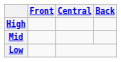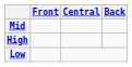 <table class="wikitable" style="text-align: center;">
 <tr>
 <th></th>
 <th><a href='#'>Front</a></th>
 <th><a href='#'>Central</a></th>
 <th><a href='#'>Back</a></th>
 </tr>
 <tr>
-<th><a href='#'>High</a></th>
+<th><a href='#'>Mid</a></th>
 <td></td>
 <td></td>
 <td></td>
 </tr>
 <tr>
-<th><a href='#'>Mid</a></th>
+<th><a href='#'>High</a></th>
 <td></td>
 <td></td>
 <td></td>
 </tr>
 <tr>
 <th><a href='#'>Low</a></th>
 <td></td>
 <td colspan="2"></td>
 </tr>
 </table>
